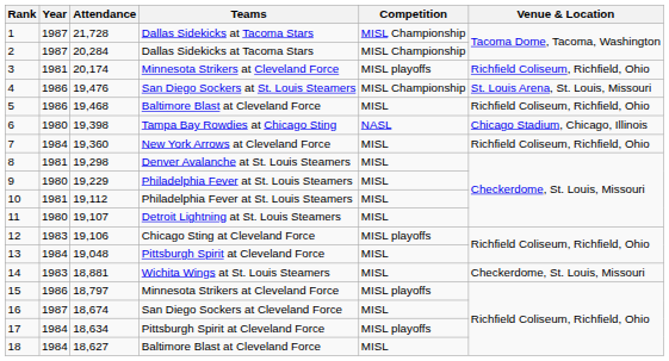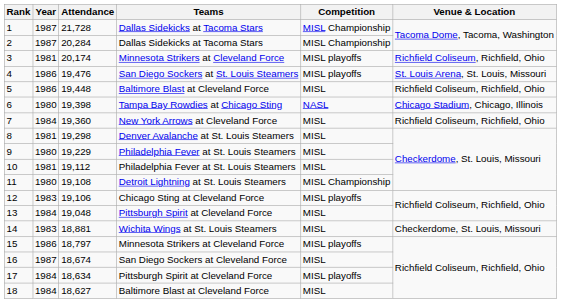 <table class= "wikitable sortable">
 <tr>
 <th>Rank</th>
 <th>Year</th>
 <th>Attendance</th>
 <th>Teams</th>
 <th>Competition</th>
 <th>Venue & Location</th>
 </tr>
 <tr>
 <td>1</td>
 <td>1987</td>
 <td>21,728</td>
 <td><a href='#'>Dallas Sidekicks</a> at <a href='#'>Tacoma Stars</a></td>
 <td><a href='#'>MISL</a> Championship</td>
 <td rowspan="2"><a href='#'>Tacoma Dome</a>, Tacoma, Washington</td>
 </tr>
 <tr>
 <td>2</td>
 <td>1987</td>
 <td>20,284</td>
 <td>Dallas Sidekicks at Tacoma Stars</td>
 <td>MISL Championship</td>
 </tr>
 <tr>
 <td>3</td>
 <td>1981</td>
 <td>20,174</td>
 <td><a href='#'>Minnesota Strikers</a> at <a href='#'>Cleveland Force</a></td>
 <td>MISL playoffs</td>
 <td><a href='#'>Richfield Coliseum</a>, Richfield, Ohio</td>
 </tr>
 <tr>
 <td>4</td>
 <td>1986</td>
 <td>19,476</td>
 <td><a href='#'>San Diego Sockers</a> at <a href='#'>St. Louis Steamers</a></td>
-<td>MISL Championship</td>
+<td>MISL playoffs</td>
 <td><a href='#'>St. Louis Arena</a>, St. Louis, Missouri</td>
 </tr>
 <tr>
 <td>5</td>
 <td>1986</td>
-<td>19,468</td>
+<td>19,448</td>
 <td><a href='#'>Baltimore Blast</a> at Cleveland Force</td>
 <td>MISL</td>
 <td>Richfield Coliseum, Richfield, Ohio</td>
 </tr>
 <tr>
 <td>6</td>
 <td>1980</td>
 <td>19,398</td>
 <td><a href='#'>Tampa Bay Rowdies</a> at <a href='#'>Chicago Sting</a></td>
 <td><a href='#'>NASL</a></td>
 <td><a href='#'>Chicago Stadium</a>, Chicago, Illinois</td>
 </tr>
 <tr>
 <td>7</td>
 <td>1984</td>
 <td>19,360</td>
 <td><a href='#'>New York Arrows</a> at Cleveland Force</td>
 <td>MISL</td>
 <td>Richfield Coliseum, Richfield, Ohio</td>
 </tr>
 <tr>
 <td>8</td>
 <td>1981</td>
 <td>19,298</td>
 <td><a href='#'>Denver Avalanche</a> at St. Louis Steamers</td>
 <td>MISL</td>
 <td rowspan="4"><a href='#'>Checkerdome</a>, St. Louis, Missouri</td>
 </tr>
 <tr>
 <td>9</td>
 <td>1980</td>
 <td>19,229</td>
 <td><a href='#'>Philadelphia Fever</a> at St. Louis Steamers</td>
 <td>MISL</td>
 </tr>
 <tr>
 <td>10</td>
 <td>1981</td>
 <td>19,112</td>
 <td>Philadelphia Fever at St. Louis Steamers</td>
 <td>MISL</td>
 </tr>
 <tr>
 <td>11</td>
 <td>1980</td>
-<td>19,107</td>
+<td>19,108</td>
 <td><a href='#'>Detroit Lightning</a> at St. Louis Steamers</td>
-<td>MISL</td>
+<td>MISL Championship</td>
 </tr>
 <tr>
 <td>12</td>
 <td>1983</td>
 <td>19,106</td>
 <td>Chicago Sting at Cleveland Force</td>
 <td>MISL playoffs</td>
 <td rowspan="2">Richfield Coliseum, Richfield, Ohio</td>
 </tr>
 <tr>
 <td>13</td>
 <td>1984</td>
 <td>19,048</td>
 <td><a href='#'>Pittsburgh Spirit</a> at Cleveland Force</td>
 <td>MISL</td>
 </tr>
 <tr>
 <td>14</td>
 <td>1983</td>
 <td>18,881</td>
 <td><a href='#'>Wichita Wings</a> at St. Louis Steamers</td>
 <td>MISL</td>
 <td>Checkerdome, St. Louis, Missouri</td>
 </tr>
 <tr>
 <td>15</td>
 <td>1986</td>
 <td>18,797</td>
 <td>Minnesota Strikers at Cleveland Force</td>
 <td>MISL playoffs</td>
 <td rowspan="4">Richfield Coliseum, Richfield, Ohio</td>
 </tr>
 <tr>
 <td>16</td>
 <td>1987</td>
 <td>18,674</td>
 <td>San Diego Sockers at Cleveland Force</td>
 <td>MISL</td>
 </tr>
 <tr>
 <td>17</td>
 <td>1984</td>
 <td>18,634</td>
 <td>Pittsburgh Spirit at Cleveland Force</td>
 <td>MISL playoffs</td>
 </tr>
 <tr>
 <td>18</td>
 <td>1984</td>
 <td>18,627</td>
 <td>Baltimore Blast at Cleveland Force</td>
 <td>MISL</td>
 </tr>
 </table>
